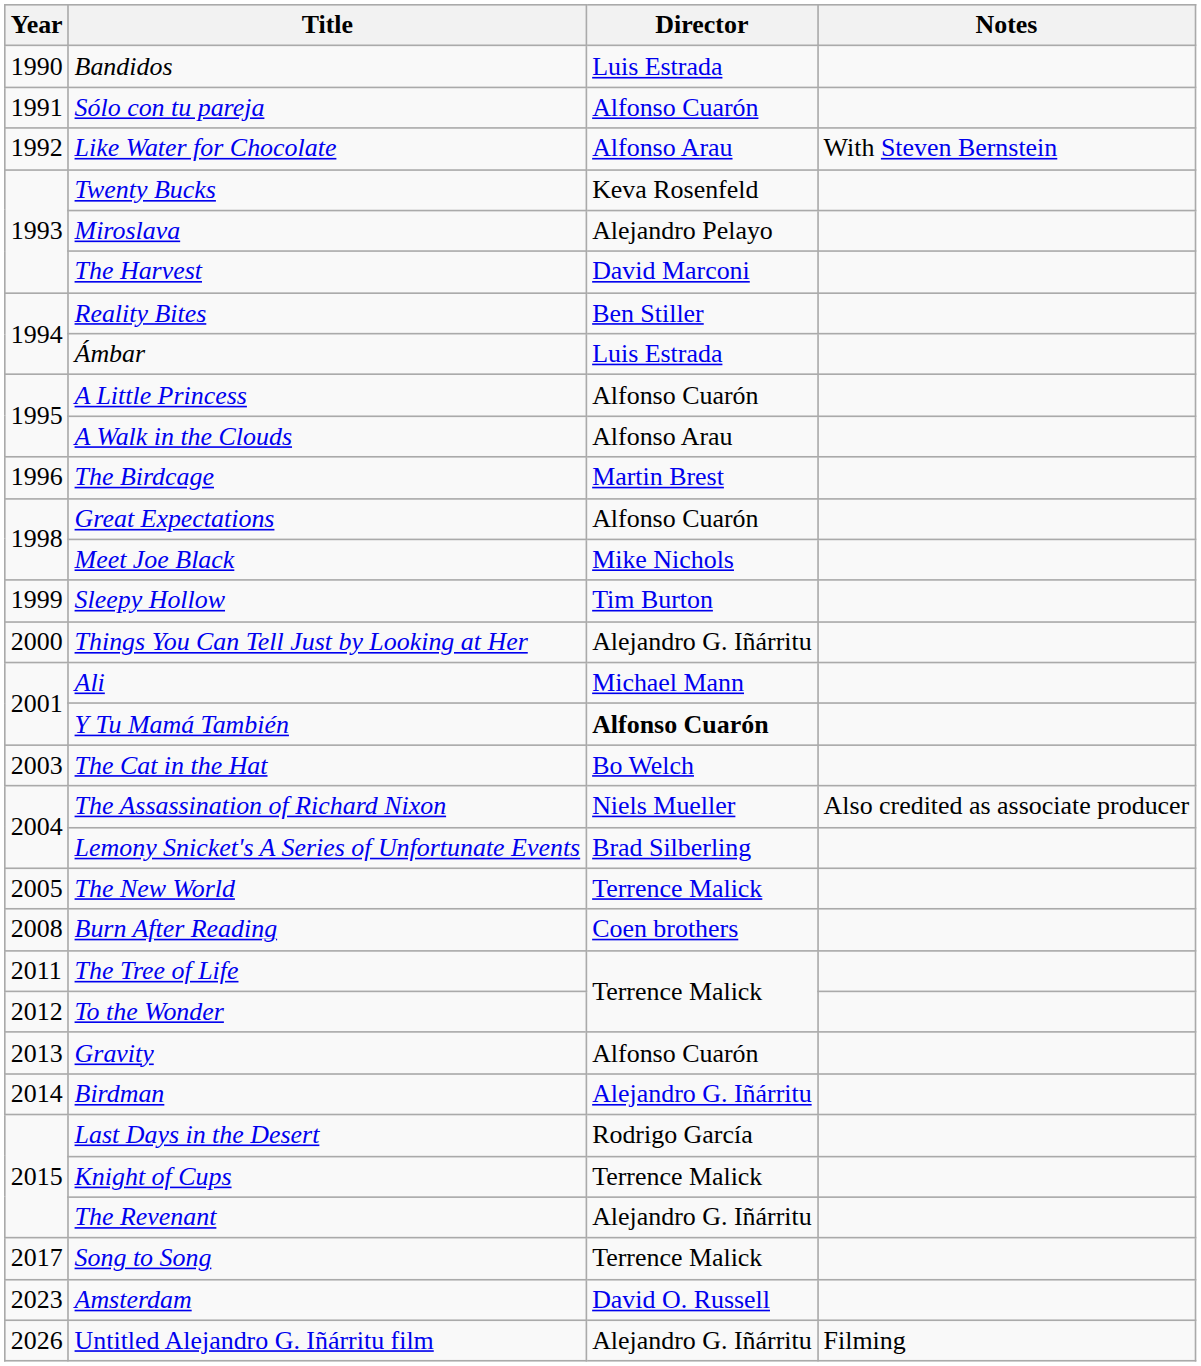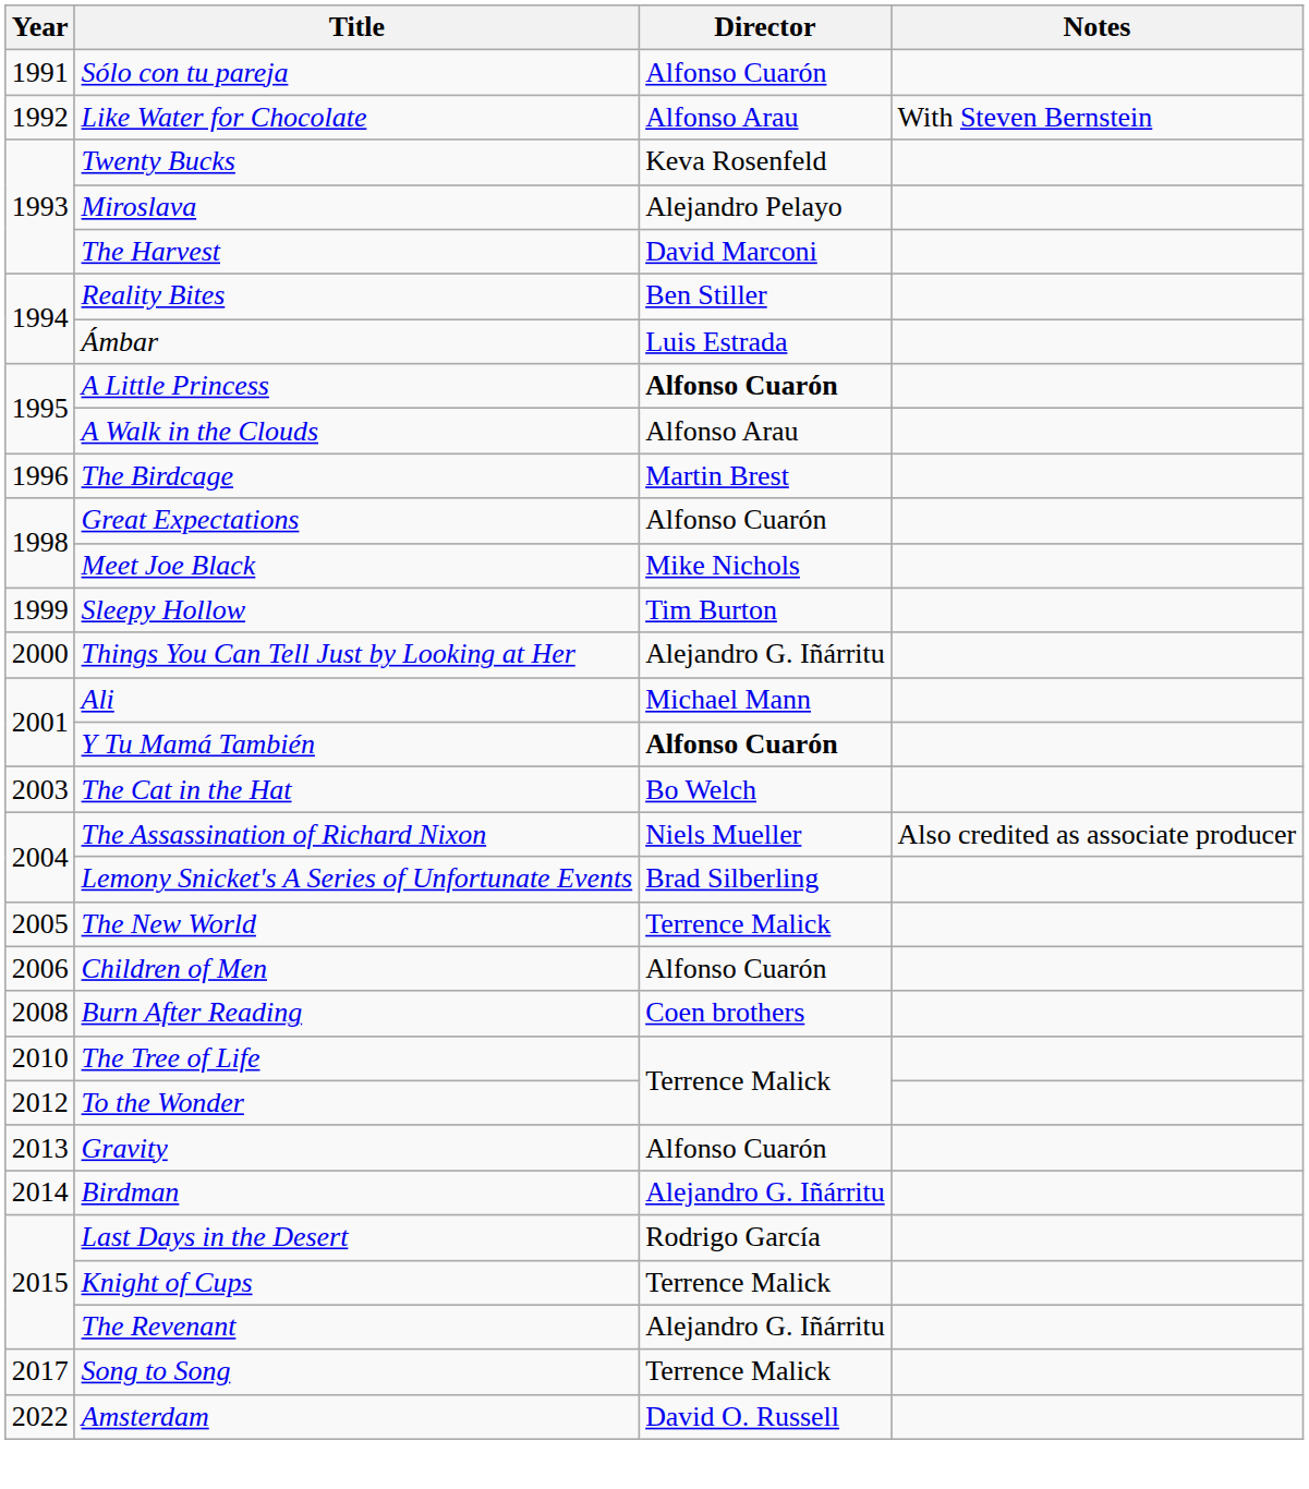 <table class="wikitable plainrowheaders">
 <tr>
 <th>Year</th>
 <th>Title</th>
 <th>Director</th>
 <th>Notes</th>
-</tr>
-<tr>
-<td>1990</td>
-<td><em>Bandidos</em></td>
-<td><a href='#'>Luis Estrada</a></td>
-<td></td>
 </tr>
 <tr>
 <td>1991</td>
 <td><em><a href='#'>Sólo con tu pareja</a></em></td>
 <td><a href='#'>Alfonso Cuarón</a></td>
 <td></td>
 </tr>
 <tr>
 <td>1992</td>
 <td><em><a href='#'>Like Water for Chocolate</a></em></td>
 <td><a href='#'>Alfonso Arau</a></td>
 <td>With <a href='#'>Steven Bernstein</a></td>
 </tr>
 <tr>
 <td rowspan=3>1993</td>
 <td><em><a href='#'>Twenty Bucks</a></em></td>
 <td>Keva Rosenfeld</td>
 <td></td>
 </tr>
 <tr>
 <td><em><a href='#'>Miroslava</a></em></td>
 <td>Alejandro Pelayo</td>
 <td></td>
 </tr>
 <tr>
 <td><em><a href='#'>The Harvest</a></em></td>
 <td><a href='#'>David Marconi</a></td>
 <td></td>
 </tr>
 <tr>
 <td rowspan=2>1994</td>
 <td><em><a href='#'>Reality Bites</a></em></td>
 <td><a href='#'>Ben Stiller</a></td>
 <td></td>
 </tr>
 <tr>
 <td><em>Ámbar</em></td>
 <td><a href='#'>Luis Estrada</a></td>
 <td></td>
 </tr>
 <tr>
 <td rowspan=2>1995</td>
 <td><em><a href='#'>A Little Princess</a></em></td>
-<td>Alfonso Cuarón</td>
+<td><strong>Alfonso Cuarón</strong></td>
 <td></td>
 </tr>
 <tr>
 <td><em><a href='#'>A Walk in the Clouds</a></em></td>
 <td>Alfonso Arau</td>
 <td></td>
 </tr>
 <tr>
 <td>1996</td>
 <td><em><a href='#'>The Birdcage</a></em></td>
 <td><a href='#'>Martin Brest</a></td>
 <td></td>
 </tr>
 <tr>
 <td rowspan=2>1998</td>
 <td><em><a href='#'>Great Expectations</a></em></td>
 <td>Alfonso Cuarón</td>
 <td></td>
 </tr>
 <tr>
 <td><em><a href='#'>Meet Joe Black</a></em></td>
 <td><a href='#'>Mike Nichols</a></td>
 <td></td>
 </tr>
 <tr>
 <td>1999</td>
 <td><em><a href='#'>Sleepy Hollow</a></em></td>
 <td><a href='#'>Tim Burton</a></td>
 <td></td>
 </tr>
 <tr>
 <td>2000</td>
 <td><em><a href='#'>Things You Can Tell Just by Looking at Her</a></em></td>
 <td>Alejandro G. Iñárritu</td>
 <td></td>
 </tr>
 <tr>
 <td rowspan=2>2001</td>
 <td><em><a href='#'>Ali</a></em></td>
 <td><a href='#'>Michael Mann</a></td>
 <td></td>
 </tr>
 <tr>
 <td><em><a href='#'>Y Tu Mamá También</a></em></td>
 <td><strong>Alfonso Cuarón</strong></td>
 <td></td>
 </tr>
 <tr>
 <td>2003</td>
 <td><em><a href='#'>The Cat in the Hat</a></em></td>
 <td><a href='#'>Bo Welch</a></td>
 <td></td>
 </tr>
 <tr>
 <td rowspan=2>2004</td>
 <td><em><a href='#'>The Assassination of Richard Nixon</a></em></td>
 <td><a href='#'>Niels Mueller</a></td>
 <td>Also credited as associate producer</td>
 </tr>
 <tr>
 <td><em><a href='#'>Lemony Snicket's A Series of Unfortunate Events</a></em></td>
 <td><a href='#'>Brad Silberling</a></td>
 <td></td>
 </tr>
 <tr>
 <td>2005</td>
 <td><em><a href='#'>The New World</a></em></td>
 <td><a href='#'>Terrence Malick</a></td>
 <td></td>
 </tr>
 <tr>
+<td>2006</td>
+<td><em><a href='#'>Children of Men</a></em></td>
+<td>Alfonso Cuarón</td>
+<td></td>
+</tr>
+<tr>
 <td>2008</td>
 <td><em><a href='#'>Burn After Reading</a></em></td>
 <td><a href='#'>Coen brothers</a></td>
 <td></td>
 </tr>
 <tr>
-<td>2011</td>
+<td>2010</td>
 <td><em><a href='#'>The Tree of Life</a></em></td>
 <td rowspan=2>Terrence Malick</td>
 <td></td>
 </tr>
 <tr>
 <td>2012</td>
 <td><em><a href='#'>To the Wonder</a></em></td>
 <td></td>
 </tr>
 <tr>
 <td>2013</td>
 <td><em><a href='#'>Gravity</a></em></td>
 <td>Alfonso Cuarón</td>
 <td></td>
 </tr>
 <tr>
 <td>2014</td>
 <td><em><a href='#'>Birdman</a></em></td>
 <td><a href='#'>Alejandro G. Iñárritu</a></td>
 <td></td>
 </tr>
 <tr>
 <td rowspan=3>2015</td>
 <td><em><a href='#'>Last Days in the Desert</a></em></td>
 <td>Rodrigo García</td>
 <td></td>
 </tr>
 <tr>
 <td><em><a href='#'>Knight of Cups</a></em></td>
 <td>Terrence Malick</td>
 <td></td>
 </tr>
 <tr>
 <td><em><a href='#'>The Revenant</a></em></td>
 <td>Alejandro G. Iñárritu</td>
 <td></td>
 </tr>
 <tr>
 <td>2017</td>
 <td><em><a href='#'>Song to Song</a></em></td>
 <td>Terrence Malick</td>
 <td></td>
 </tr>
 <tr>
-<td>2023</td>
+<td>2022</td>
 <td><em><a href='#'>Amsterdam</a></em></td>
 <td><a href='#'>David O. Russell</a></td>
 <td></td>
 </tr>
-<tr>
-<td>2026</td>
-<td><a href='#'>Untitled Alejandro G. Iñárritu film</a></td>
-<td>Alejandro G. Iñárritu</td>
-<td>Filming</td>
-</tr>
 </table>
